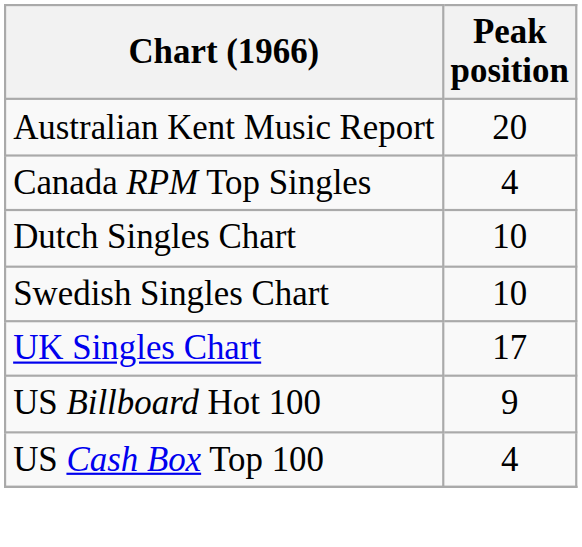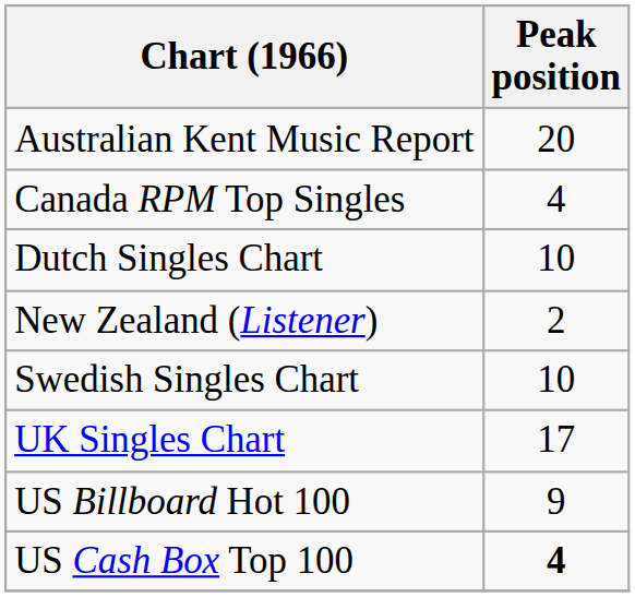 <table class="wikitable sortable">
 <tr>
 <th>Chart (1966)</th>
 <th>Peak<br>position</th>
 </tr>
 <tr>
 <td>Australian Kent Music Report</td>
 <td style="text-align:center;">20</td>
 </tr>
 <tr>
 <td>Canada <em>RPM</em> Top Singles</td>
 <td style="text-align:center;">4</td>
 </tr>
 <tr>
 <td>Dutch Singles Chart</td>
 <td style="text-align:center;">10</td>
 </tr>
 <tr>
+<td>New Zealand (<em><a href='#'>Listener</a></em>)</td>
+<td style="text-align:center;">2</td>
+</tr>
+<tr>
 <td>Swedish Singles Chart</td>
 <td style="text-align:center;">10</td>
 </tr>
 <tr>
 <td><a href='#'>UK Singles Chart</a></td>
 <td style="text-align:center;">17</td>
 </tr>
 <tr>
 <td>US <em>Billboard</em> Hot 100</td>
 <td style="text-align:center;">9</td>
 </tr>
 <tr>
 <td>US <a href='#'><em>Cash Box</em></a> Top 100</td>
-<td align="center">4</td>
+<td align="center"><strong>4</strong></td>
 </tr>
 <tr>
 </tr>
 </table>
